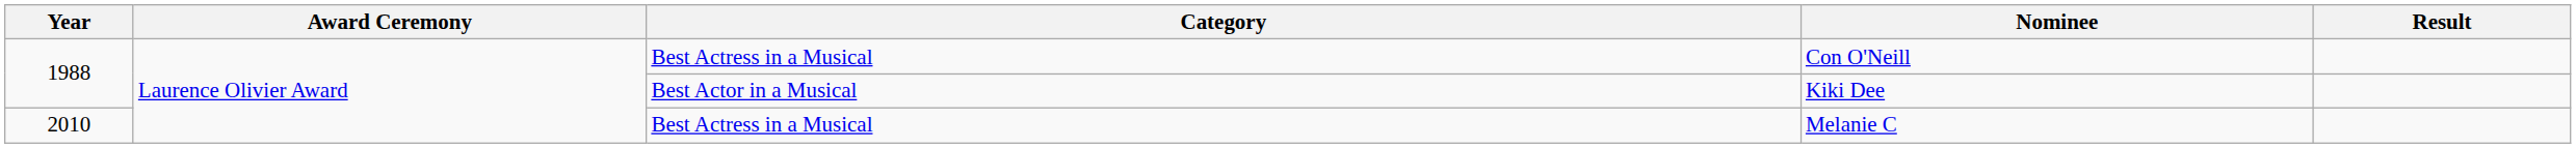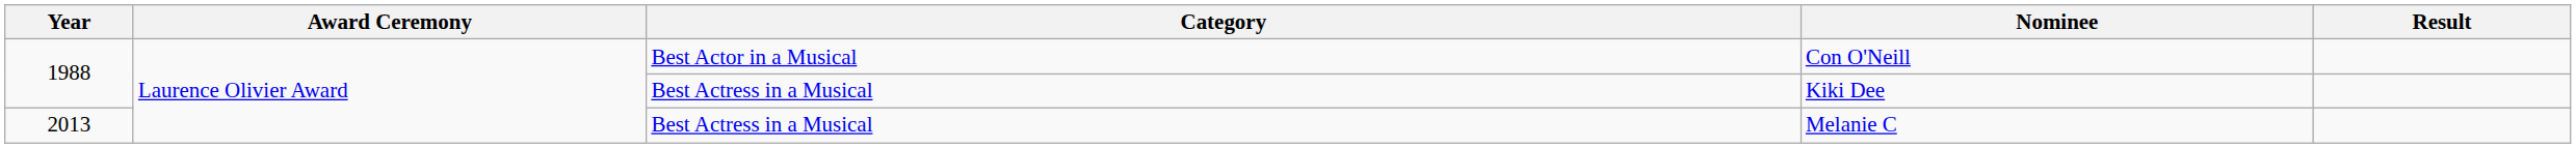 <table class="wikitable" style="width:95%;">
 <tr>
 <th style="width:5%;">Year</th>
 <th style="width:20%;">Award Ceremony</th>
 <th style="width:45%;">Category</th>
 <th style="width:20%;">Nominee</th>
 <th style="width:10%;">Result</th>
 </tr>
 <tr>
 <td rowspan="2" style="text-align:center;">1988</td>
 <td rowspan="3"><a href='#'>Laurence Olivier Award</a></td>
-<td><a href='#'>Best Actress in a Musical</a></td>
+<td><a href='#'>Best Actor in a Musical</a></td>
 <td><a href='#'>Con O'Neill</a></td>
 <td></td>
 </tr>
 <tr>
-<td><a href='#'>Best Actor in a Musical</a></td>
+<td><a href='#'>Best Actress in a Musical</a></td>
 <td><a href='#'>Kiki Dee</a></td>
 <td></td>
 </tr>
 <tr>
-<td style="text-align:center;">2010</td>
+<td style="text-align:center;">2013</td>
 <td><a href='#'>Best Actress in a Musical</a></td>
 <td><a href='#'>Melanie C</a></td>
 <td></td>
 </tr>
 </table>
